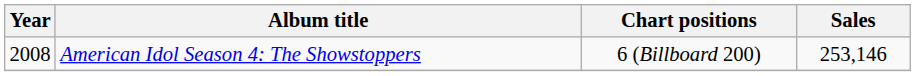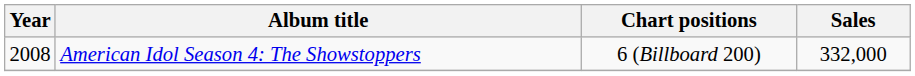 <table class="wikitable">
 <tr>
 <th width="30">Year</th>
 <th width="400">Album title</th>
 <th width="160">Chart positions</th>
 <th width="80">Sales</th>
 </tr>
 <tr>
 <td>2008</td>
 <td><em><a href='#'>American Idol Season 4: The Showstoppers</a></em></td>
 <td align="center">6 (<em>Billboard</em> 200)</td>
-<td align="center">253,146 </td>
+<td align="center">332,000 </td>
 </tr>
 <tr>
 </tr>
 </table>
